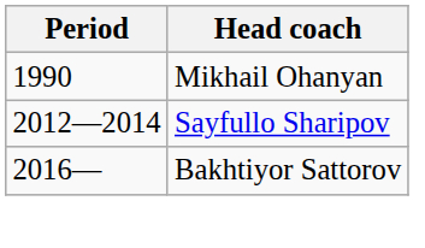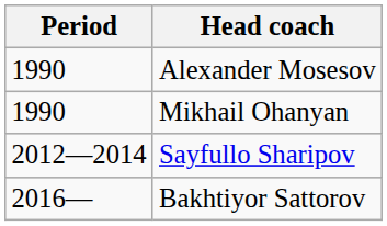 <table class="wikitable">
 <tr>
 <th>Period</th>
 <th>Head coach</th>
+</tr>
+<tr>
+<td>1990</td>
+<td> Alexander Mosesov</td>
 </tr>
 <tr>
 <td>1990</td>
 <td> Mikhail Ohanyan</td>
 </tr>
 <tr>
 <td>2012—2014</td>
 <td> <a href='#'>Sayfullo Sharipov</a></td>
 </tr>
 <tr>
 <td>2016—</td>
 <td> Bakhtiyor Sattorov</td>
 </tr>
 </table>
